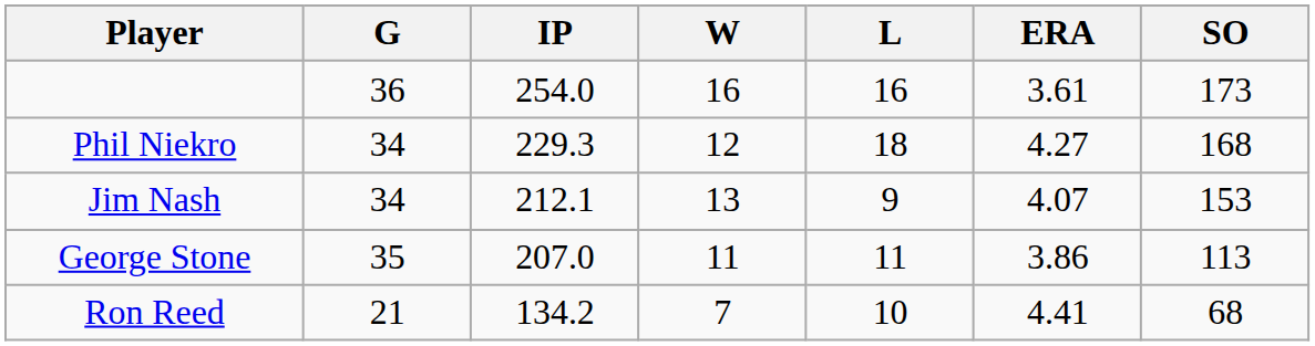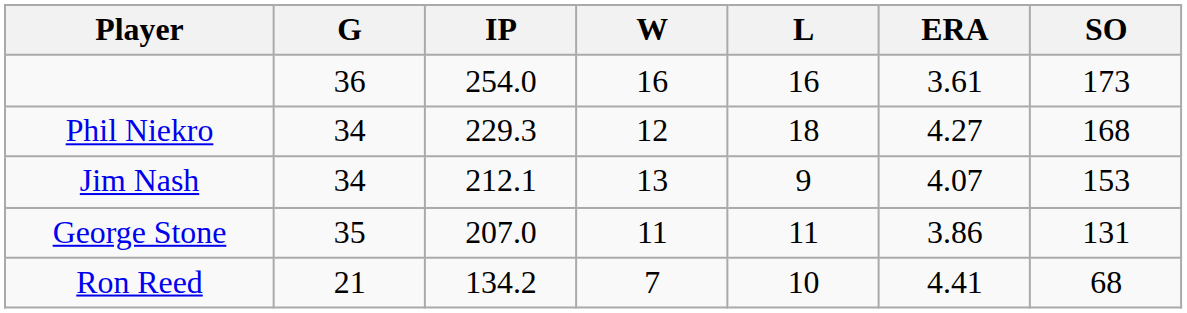 <table class="wikitable sortable">
 <tr>
 <th bgcolor="#DDDDFF" width="16%">Player</th>
 <th bgcolor="#DDDDFF" width="9%">G</th>
 <th bgcolor="#DDDDFF" width="9%">IP</th>
 <th bgcolor="#DDDDFF" width="9%">W</th>
 <th bgcolor="#DDDDFF" width="9%">L</th>
 <th bgcolor="#DDDDFF" width="9%">ERA</th>
 <th bgcolor="#DDDDFF" width="9%">SO</th>
 </tr>
 <tr align="center">
 <td></td>
 <td>36</td>
 <td>254.0</td>
 <td>16</td>
 <td>16</td>
 <td>3.61</td>
 <td>173</td>
 </tr>
 <tr align="center">
 <td><a href='#'>Phil Niekro</a></td>
 <td>34</td>
 <td>229.3</td>
 <td>12</td>
 <td>18</td>
 <td>4.27</td>
 <td>168</td>
 </tr>
 <tr align=center>
 <td><a href='#'>Jim Nash</a></td>
 <td>34</td>
 <td>212.1</td>
 <td>13</td>
 <td>9</td>
 <td>4.07</td>
 <td>153</td>
 </tr>
 <tr align=center>
 <td><a href='#'>George Stone</a></td>
 <td>35</td>
 <td>207.0</td>
 <td>11</td>
 <td>11</td>
 <td>3.86</td>
-<td>113</td>
+<td>131</td>
 </tr>
 <tr align=center>
 <td><a href='#'>Ron Reed</a></td>
 <td>21</td>
 <td>134.2</td>
 <td>7</td>
 <td>10</td>
 <td>4.41</td>
 <td>68</td>
 </tr>
 </table>
